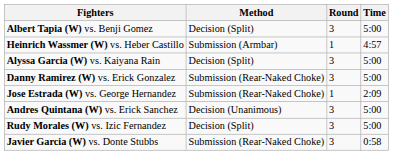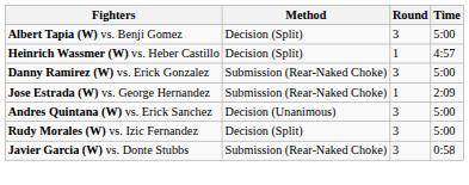 <table class="wikitable">
 <tr>
 <th>Fighters</th>
 <th>Method</th>
 <th>Round</th>
 <th>Time</th>
 </tr>
 <tr>
 <td><strong>Albert Tapia (W)</strong> vs. Benji Gomez</td>
 <td>Decision (Split)</td>
 <td>3</td>
 <td>5:00</td>
 </tr>
 <tr>
 <td><strong>Heinrich Wassmer (W)</strong> vs. Heber Castillo</td>
-<td>Submission (Armbar)</td>
+<td>Decision (Split)</td>
 <td>1</td>
 <td>4:57</td>
-</tr>
-<tr>
-<td><strong>Alyssa Garcia (W)</strong> vs. Kaiyana Rain</td>
-<td>Decision (Split)</td>
-<td>3</td>
-<td>5:00</td>
 </tr>
 <tr>
 <td><strong>Danny Ramirez (W)</strong> vs. Erick Gonzalez</td>
 <td>Submission (Rear-Naked Choke)</td>
 <td>3</td>
 <td>5:00</td>
 </tr>
 <tr>
 <td><strong>Jose Estrada (W)</strong> vs. George Hernandez</td>
 <td>Submission (Rear-Naked Choke)</td>
 <td>1</td>
 <td>2:09</td>
 </tr>
 <tr>
 <td><strong>Andres Quintana (W)</strong> vs. Erick Sanchez</td>
 <td>Decision (Unanimous)</td>
 <td>3</td>
 <td>5:00</td>
 </tr>
 <tr>
 <td><strong>Rudy Morales (W)</strong> vs. Izic Fernandez</td>
 <td>Decision (Split)</td>
 <td>3</td>
 <td>5:00</td>
 </tr>
 <tr>
 <td><strong>Javier Garcia (W)</strong> vs. Donte Stubbs</td>
 <td>Submission (Rear-Naked Choke)</td>
 <td>3</td>
 <td>0:58</td>
 </tr>
 </table>
